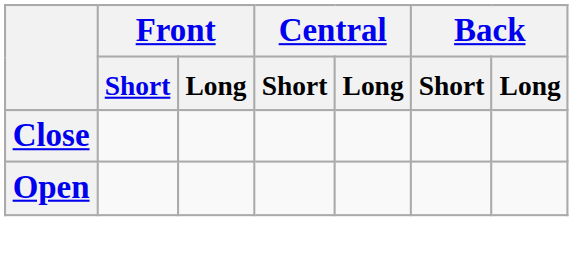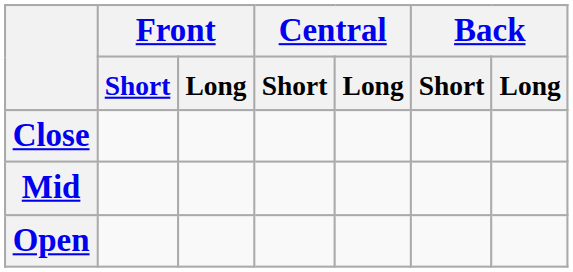 <table class="wikitable" style="text-align: center;">
 <tr>
 <th rowspan="2"></th>
 <th colspan="2"><a href='#'>Front</a></th>
 <th colspan="2"><a href='#'>Central</a></th>
 <th colspan="2"><a href='#'>Back</a></th>
 </tr>
 <tr>
 <th><small><a href='#'>Short</a></small></th>
 <th><small>Long</small></th>
 <th><small>Short</small></th>
 <th><small>Long</small></th>
 <th><small>Short</small></th>
 <th><small>Long</small></th>
 </tr>
 <tr>
 <th><a href='#'>Close</a></th>
 <td></td>
 <td></td>
 <td></td>
 <td></td>
 <td></td>
 <td></td>
 </tr>
 <tr>
+<th><a href='#'>Mid</a></th>
+<td></td>
+<td></td>
+<td></td>
+<td></td>
+<td></td>
+<td></td>
+</tr>
+<tr>
 <th><a href='#'>Open</a></th>
 <td></td>
 <td></td>
 <td></td>
 <td></td>
 <td></td>
 <td></td>
 </tr>
 </table>
